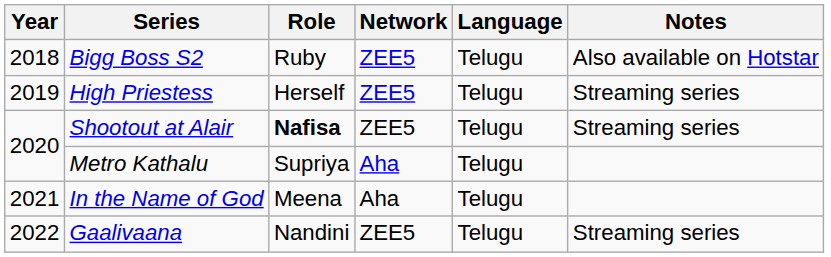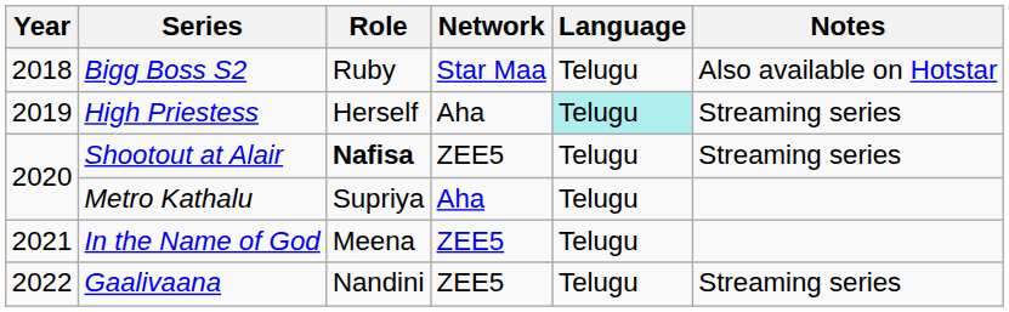 <table class="wikitable sortable">
 <tr style="text-align:center;">
 <th>Year</th>
 <th>Series</th>
 <th>Role</th>
 <th>Network</th>
 <th>Language</th>
 <th>Notes</th>
 </tr>
 <tr>
 <td>2018</td>
 <td><em><a href='#'>Bigg Boss S2</a></em></td>
 <td>Ruby</td>
-<td><a href='#'>ZEE5</a></td>
+<td><a href='#'>Star Maa</a></td>
 <td>Telugu</td>
 <td>Also available on <a href='#'>Hotstar</a></td>
 </tr>
 <tr>
 <td>2019</td>
 <td><em><a href='#'>High Priestess</a></em></td>
 <td>Herself</td>
-<td><a href='#'>ZEE5</a></td>
-<td>Telugu</td>
+<td>Aha</td>
+<td style="background: paleturquoise;">Telugu</td>
 <td>Streaming series</td>
 </tr>
 <tr>
 <td rowspan="2">2020</td>
 <td><em><a href='#'>Shootout at Alair</a></em></td>
 <td><strong>Nafisa</strong></td>
 <td>ZEE5</td>
 <td>Telugu</td>
 <td>Streaming series</td>
 </tr>
 <tr>
 <td><em>Metro Kathalu</em></td>
 <td>Supriya</td>
 <td><a href='#'>Aha</a></td>
 <td>Telugu</td>
 <td></td>
 </tr>
 <tr>
 <td>2021</td>
 <td><a href='#'><em>In the Name of God</em></a></td>
 <td>Meena</td>
-<td>Aha</td>
+<td><a href='#'>ZEE5</a></td>
 <td>Telugu</td>
 <td></td>
 </tr>
 <tr>
 <td>2022</td>
 <td><em><a href='#'>Gaalivaana</a></em></td>
 <td>Nandini</td>
 <td>ZEE5</td>
 <td>Telugu</td>
 <td>Streaming series</td>
 </tr>
 </table>
